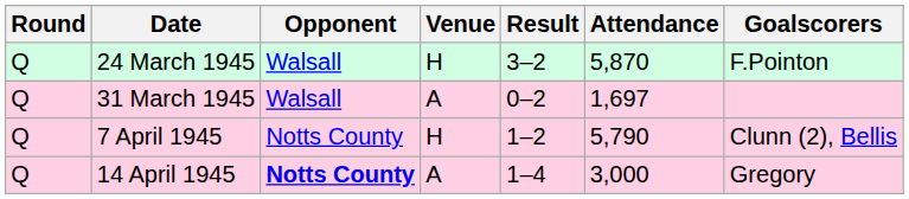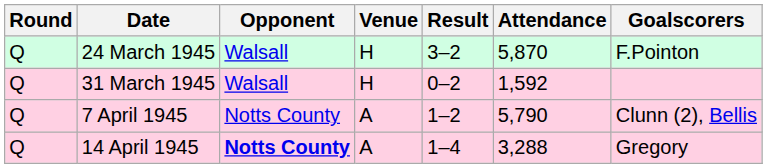 <table class="wikitable">
 <tr>
 <th>Round</th>
 <th>Date</th>
 <th>Opponent</th>
 <th>Venue</th>
 <th>Result</th>
 <th>Attendance</th>
 <th>Goalscorers</th>
 </tr>
 <tr style="background-color: #d0ffe3;">
 <td>Q</td>
 <td>24 March 1945</td>
 <td><a href='#'>Walsall</a></td>
 <td>H</td>
 <td>3–2</td>
 <td>5,870</td>
 <td>F.Pointon</td>
 </tr>
 <tr style="background:#ffd0e3;">
 <td>Q</td>
 <td>31 March 1945</td>
 <td><a href='#'>Walsall</a></td>
-<td>A</td>
+<td>H</td>
 <td>0–2</td>
-<td>1,697</td>
+<td>1,592</td>
 <td></td>
 </tr>
 <tr style="background:#ffd0e3;">
 <td>Q</td>
 <td>7 April 1945</td>
 <td><a href='#'>Notts County</a></td>
-<td>H</td>
+<td>A</td>
 <td>1–2</td>
 <td>5,790</td>
 <td>Clunn (2), <a href='#'>Bellis</a></td>
 </tr>
 <tr style="background:#ffd0e3;">
 <td>Q</td>
 <td>14 April 1945</td>
 <td><strong><a href='#'>Notts County</a></strong></td>
 <td>A</td>
 <td>1–4</td>
-<td>3,000</td>
+<td>3,288</td>
 <td>Gregory</td>
 </tr>
 </table>
